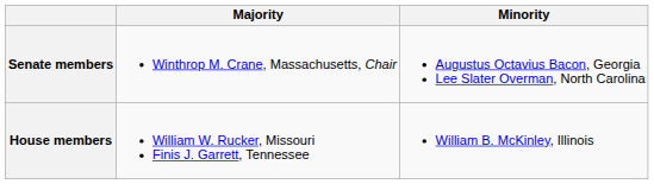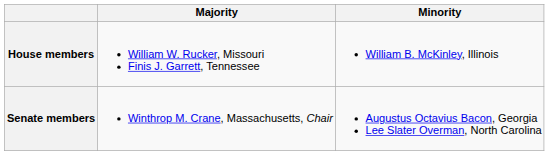 <table class=wikitable>
 <tr>
 <th></th>
 <th>Majority</th>
 <th>Minority</th>
 </tr>
 <tr>
+<th>House members</th>
+<td valign="top" ><br><ul><li><a href='#'>William W. Rucker</a>, Missouri</li><li><a href='#'>Finis J. Garrett</a>, Tennessee</li></ul></td>
+<td valign="top" ><br><ul><li><a href='#'>William B. McKinley</a>, Illinois</li></ul></td>
+</tr>
+<tr>
 <th>Senate members</th>
 <td valign="top" ><br><ul><li><a href='#'>Winthrop M. Crane</a>, Massachusetts, <em>Chair</em></li></ul></td>
 <td valign="top" ><br><ul><li><a href='#'>Augustus Octavius Bacon</a>, Georgia</li><li><a href='#'>Lee Slater Overman</a>, North Carolina</li></ul></td>
 </tr>
-<tr>
-<th>House members</th>
-<td valign="top" ><br><ul><li><a href='#'>William W. Rucker</a>, Missouri</li><li><a href='#'>Finis J. Garrett</a>, Tennessee</li></ul></td>
-<td valign="top" ><br><ul><li><a href='#'>William B. McKinley</a>, Illinois</li></ul></td>
-</tr>
 </table>
